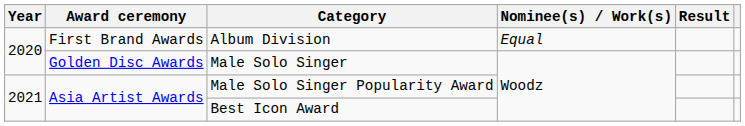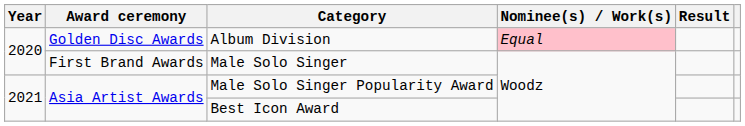 <table class="wikitable plainrowheaders">
 <tr>
 <th scope="col">Year</th>
 <th scope="col">Award ceremony</th>
 <th scope="col">Category</th>
 <th scope="col">Nominee(s) / Work(s)</th>
 <th scope="col">Result</th>
 <th scope="col" class="unsortable"></th>
 </tr>
 <tr>
 <td rowspan="2" style="text-align:center">2020</td>
-<td>First Brand Awards</td>
+<td scope="row"><a href='#'>Golden Disc Awards</a></td>
 <td>Album Division</td>
-<td><em>Equal</em></td>
+<td style="background: pink;"><em>Equal</em></td>
 <td></td>
 <td></td>
 </tr>
 <tr>
-<td scope="row"><a href='#'>Golden Disc Awards</a></td>
+<td>First Brand Awards</td>
 <td>Male Solo Singer</td>
 <td rowspan="3">Woodz</td>
 <td></td>
 <td></td>
 </tr>
 <tr>
 <td rowspan="2">2021</td>
 <td rowspan="2"><a href='#'>Asia Artist Awards</a></td>
 <td>Male Solo Singer Popularity Award</td>
 <td></td>
 <td></td>
 </tr>
 <tr>
 <td>Best Icon Award</td>
 <td></td>
 <td></td>
 </tr>
 </table>
